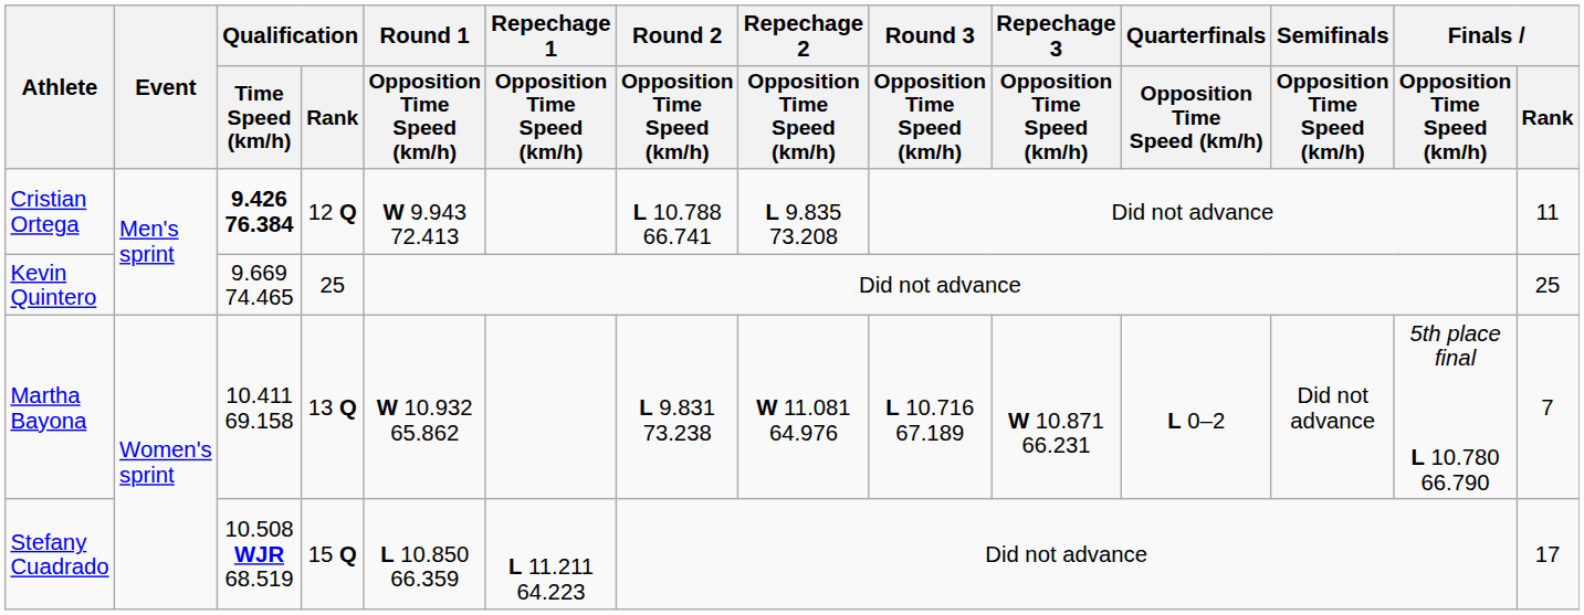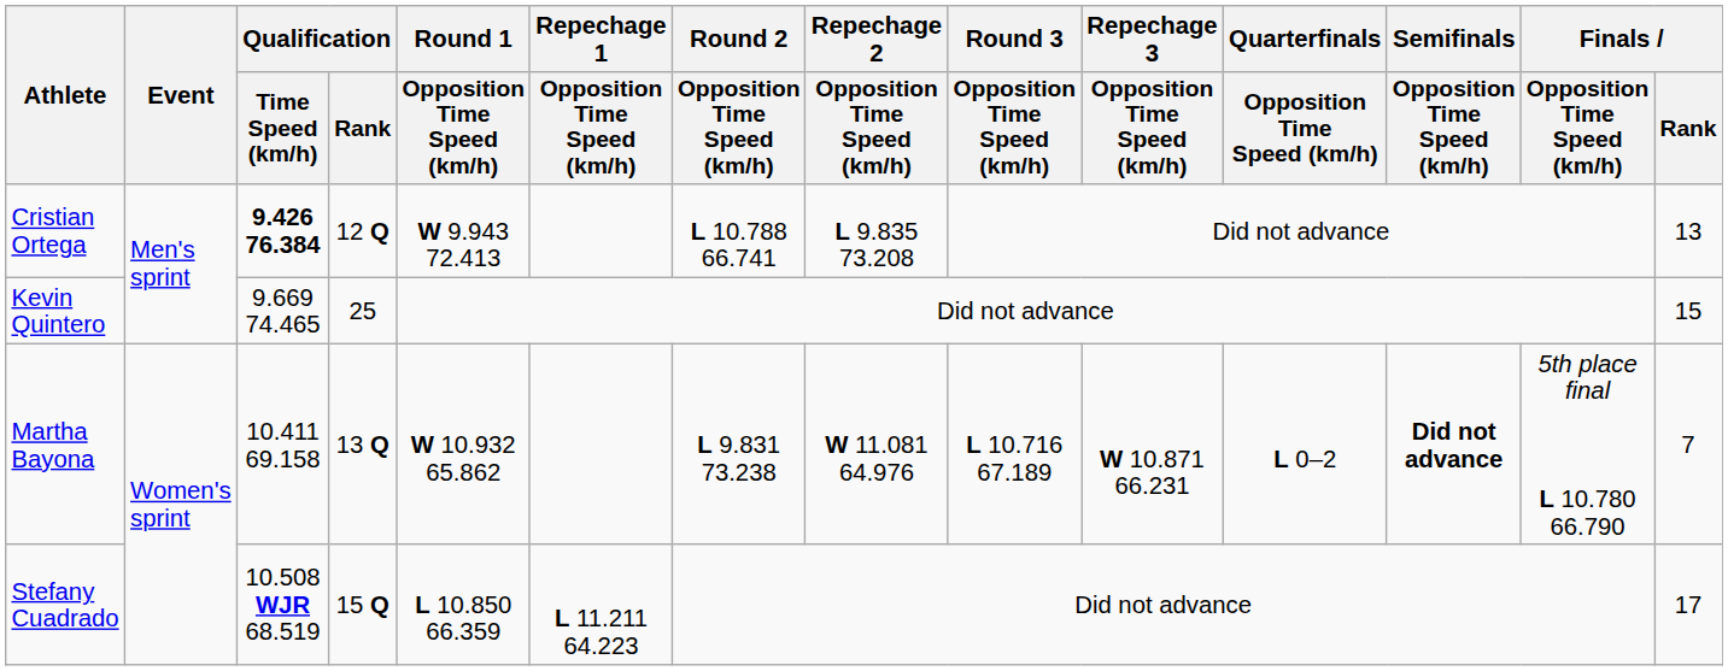 <table class=wikitable style=font-size:90%;text-align:center>
 <tr>
 <th rowspan=2>Athlete</th>
 <th rowspan=2>Event</th>
 <th colspan=2>Qualification</th>
 <th>Round 1</th>
 <th>Repechage 1</th>
 <th>Round 2</th>
 <th>Repechage 2</th>
 <th>Round 3</th>
 <th>Repechage 3</th>
 <th>Quarterfinals</th>
 <th>Semifinals</th>
 <th colspan=2>Finals / </th>
 </tr>
 <tr style=font-size:95%>
 <th>Time<br>Speed (km/h)</th>
 <th>Rank</th>
 <th>Opposition<br>Time<br>Speed (km/h)</th>
 <th>Opposition<br>Time<br>Speed (km/h)</th>
 <th>Opposition<br>Time<br>Speed (km/h)</th>
 <th>Opposition<br>Time<br>Speed (km/h)</th>
 <th>Opposition<br>Time<br>Speed (km/h)</th>
 <th>Opposition<br>Time<br>Speed (km/h)</th>
 <th>Opposition<br>Time<br>Speed (km/h)</th>
 <th>Opposition<br>Time<br>Speed (km/h)</th>
 <th>Opposition<br>Time<br>Speed (km/h)</th>
 <th>Rank</th>
 </tr>
 <tr>
 <td align=left><a href='#'>Cristian Ortega</a></td>
 <td align=left rowspan=2><a href='#'>Men's sprint</a></td>
 <td><strong>9.426<br>76.384</strong></td>
 <td>12 <strong>Q</strong></td>
 <td><br><strong>W</strong> 9.943<br>72.413</td>
 <td></td>
 <td><br><strong>L</strong> 10.788<br>66.741</td>
 <td><br><strong>L</strong> 9.835<br>73.208</td>
 <td colspan=5>Did not advance</td>
-<td>11</td>
+<td>13</td>
 </tr>
 <tr>
 <td align=left><a href='#'>Kevin Quintero</a></td>
 <td>9.669<br>74.465</td>
 <td>25</td>
 <td colspan=9>Did not advance</td>
-<td>25</td>
+<td>15</td>
 </tr>
 <tr>
 <td align=left><a href='#'>Martha Bayona</a></td>
 <td align=left rowspan=2><a href='#'>Women's sprint</a></td>
 <td>10.411<br>69.158</td>
 <td>13 <strong>Q</strong></td>
 <td><br><strong>W</strong> 10.932<br>65.862</td>
 <td></td>
 <td><br><strong>L</strong> 9.831<br>73.238</td>
 <td><br><strong>W</strong> 11.081<br>64.976</td>
 <td><br><strong>L</strong> 10.716<br>67.189</td>
 <td><br><br><strong>W</strong> 10.871<br>66.231</td>
 <td><br><strong>L</strong> 0–2</td>
-<td>Did not advance</td>
+<td><strong>Did not advance</strong></td>
 <td><em>5th place final</em><br><br><br><br><strong>L</strong> 10.780<br>66.790</td>
 <td>7</td>
 </tr>
 <tr>
 <td align=left><a href='#'>Stefany Cuadrado</a></td>
 <td>10.508 <strong><a href='#'>WJR</a></strong><br>68.519</td>
 <td>15 <strong>Q</strong></td>
 <td><br><strong>L</strong> 10.850<br>66.359</td>
 <td><br> <br><strong>L</strong> 11.211<br>64.223</td>
 <td colspan=7>Did not advance</td>
 <td>17</td>
 </tr>
 </table>
